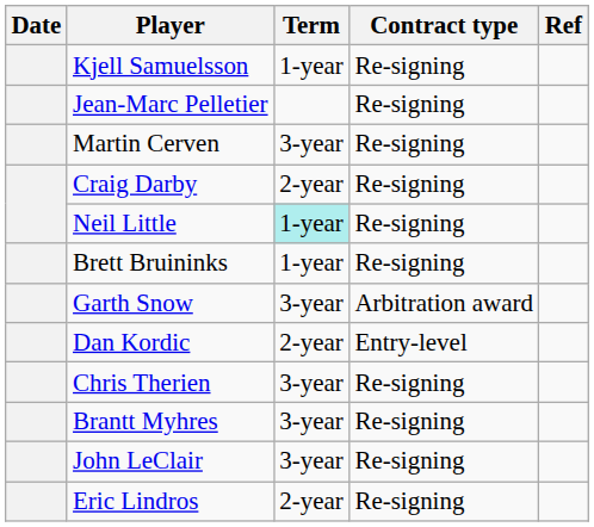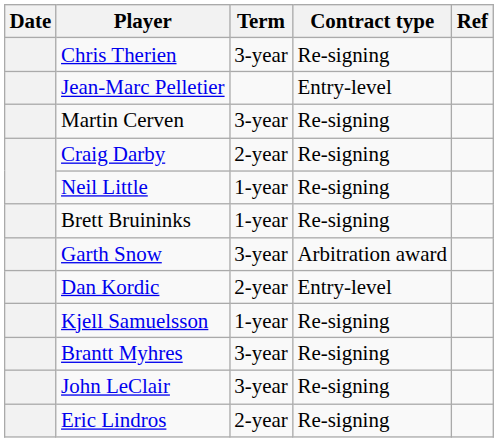 <table class="wikitable plainrowheaders">
 <tr style="background:#ddd; text-align:center;">
 <th>Date</th>
 <th>Player</th>
 <th>Term</th>
 <th>Contract type</th>
 <th>Ref</th>
 </tr>
 <tr>
 <th scope="row"></th>
-<td><a href='#'>Kjell Samuelsson</a></td>
-<td>1-year</td>
+<td><a href='#'>Chris Therien</a></td>
+<td>3-year</td>
 <td>Re-signing</td>
 <td></td>
 </tr>
 <tr>
 <th scope="row"></th>
 <td><a href='#'>Jean-Marc Pelletier</a></td>
 <td></td>
-<td>Re-signing</td>
+<td>Entry-level</td>
 <td></td>
 </tr>
 <tr>
 <th scope="row"></th>
 <td>Martin Cerven</td>
 <td>3-year</td>
 <td>Re-signing</td>
 <td></td>
 </tr>
 <tr>
 <th scope="row" rowspan=2></th>
 <td><a href='#'>Craig Darby</a></td>
 <td>2-year</td>
 <td>Re-signing</td>
 <td></td>
 </tr>
 <tr>
 <td><a href='#'>Neil Little</a></td>
-<td style="background: paleturquoise;">1-year</td>
+<td>1-year</td>
 <td>Re-signing</td>
 <td></td>
 </tr>
 <tr>
 <th scope="row"></th>
 <td>Brett Bruininks</td>
 <td>1-year</td>
 <td>Re-signing</td>
 <td></td>
 </tr>
 <tr>
 <th scope="row"></th>
 <td><a href='#'>Garth Snow</a></td>
 <td>3-year</td>
 <td>Arbitration award</td>
 <td></td>
 </tr>
 <tr>
 <th scope="row"></th>
 <td><a href='#'>Dan Kordic</a></td>
 <td>2-year</td>
 <td>Entry-level</td>
 <td></td>
 </tr>
 <tr>
 <th scope="row"></th>
-<td><a href='#'>Chris Therien</a></td>
-<td>3-year</td>
+<td><a href='#'>Kjell Samuelsson</a></td>
+<td>1-year</td>
 <td>Re-signing</td>
 <td></td>
 </tr>
 <tr>
 <th scope="row"></th>
 <td><a href='#'>Brantt Myhres</a></td>
 <td>3-year</td>
 <td>Re-signing</td>
 <td></td>
 </tr>
 <tr>
 <th scope="row"></th>
 <td><a href='#'>John LeClair</a></td>
 <td>3-year</td>
 <td>Re-signing</td>
 <td></td>
 </tr>
 <tr>
 <th scope="row"></th>
 <td><a href='#'>Eric Lindros</a></td>
 <td>2-year</td>
 <td>Re-signing</td>
 <td></td>
 </tr>
 </table>
